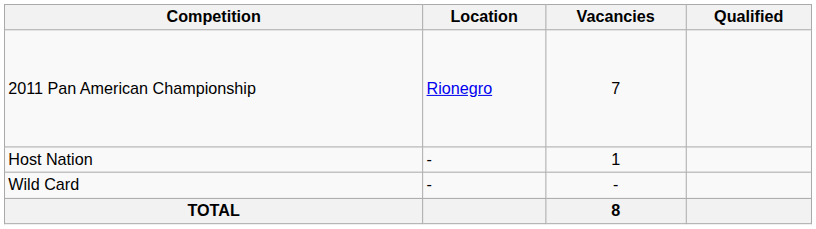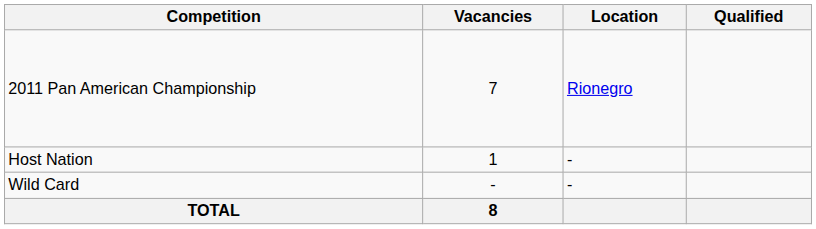 <table class = "wikitable" width=800>
 <tr>
 <th>Competition</th>
+<th>Vacancies</th>
 <th>Location</th>
-<th>Vacancies</th>
 <th>Qualified</th>
 </tr>
 <tr>
 <td>2011 Pan American Championship</td>
+<td align="center">7</td>
 <td> <a href='#'>Rionegro</a></td>
-<td align="center">7</td>
 <td><br><br><br><br><br><br></td>
 </tr>
 <tr>
 <td>Host Nation</td>
+<td align="center">1</td>
 <td>-</td>
-<td align="center">1</td>
 <td></td>
 </tr>
 <tr>
 <td>Wild Card</td>
+<td align="center">-</td>
 <td>-</td>
-<td align="center">-</td>
 <td></td>
 </tr>
 <tr>
 <th>TOTAL</th>
+<th>8</th>
 <th colspan="1"></th>
-<th>8</th>
 <th></th>
 </tr>
 </table>
